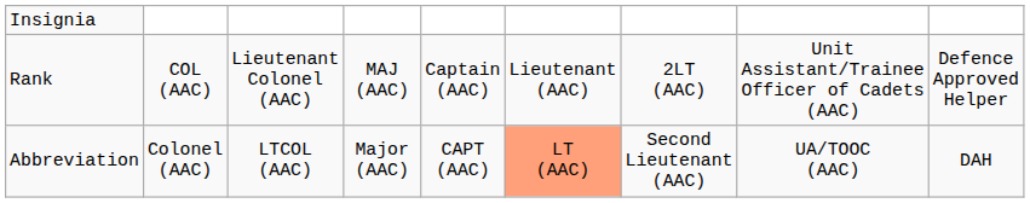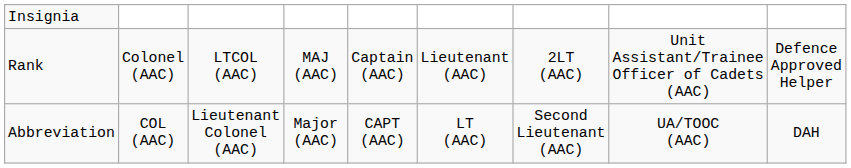 <table class="wikitable">
 <tr>
 <td width="50" scope="col">Insignia</td>
 <td align="center" width="50" style="background-color: #ffffff;"></td>
 <td align="center" width="50" style="background-color: #ffffff;"></td>
 <td align="center" width="50" style="background-color: #ffffff;"></td>
 <td align="center" width="50" style="background-color: #ffffff;"></td>
 <td align="center" width="50" style="background-color: #ffffff;"></td>
 <td align="center" width="50" style="background-color: #ffffff;"></td>
 <td align="center" width="50" style="background-color: #ffffff;"></td>
 <td align="center" width="50" style="background-color: #ffffff;"></td>
 </tr>
 <tr>
 <td scope="row">Rank</td>
-<td align="center">COL<br>(AAC)</td>
-<td align="center">Lieutenant Colonel<br>(AAC)</td>
+<td align="center">Colonel<br>(AAC)</td>
+<td align="center">LTCOL<br>(AAC)</td>
 <td align="center">MAJ<br>(AAC)</td>
 <td align="center">Captain<br>(AAC)</td>
 <td align="center">Lieutenant<br>(AAC)</td>
 <td align="center">2LT<br>(AAC)</td>
 <td align="center">Unit Assistant/Trainee Officer of Cadets<br>(AAC)</td>
 <td align="center">Defence Approved<br>Helper</td>
 </tr>
 <tr>
 <td scope="row">Abbreviation</td>
-<td align="center">Colonel<br>(AAC)</td>
-<td align="center">LTCOL<br>(AAC)</td>
+<td align="center">COL<br>(AAC)</td>
+<td align="center">Lieutenant Colonel<br>(AAC)</td>
 <td align="center">Major<br>(AAC)</td>
 <td align="center">CAPT<br>(AAC)</td>
-<td align="center" style="background: lightsalmon;">LT<br>(AAC)</td>
+<td align="center">LT<br>(AAC)</td>
 <td align="center">Second Lieutenant<br>(AAC)</td>
 <td align="center">UA/TOOC<br>(AAC)</td>
 <td align="center">DAH</td>
 </tr>
 </table>
